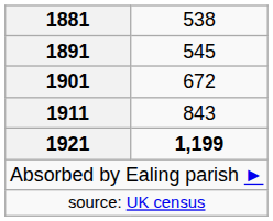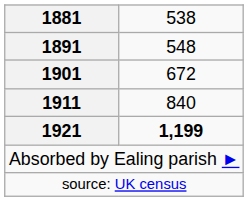 <table class="wikitable"  style="float:left; font-size:85%; margin-left:10px;">
 <tr>
 <th style="text-align:center;">1881</th>
 <td style="text-align:center;">538</td>
 </tr>
 <tr>
 <th style="text-align:center;">1891</th>
-<td style="text-align:center;">545</td>
+<td style="text-align:center;">548</td>
 </tr>
 <tr>
 <th style="text-align:center;">1901</th>
 <td style="text-align:center;">672</td>
 </tr>
 <tr>
 <th style="text-align:center;">1911</th>
-<td style="text-align:center;">843</td>
+<td style="text-align:center;">840</td>
 </tr>
 <tr>
 <th style="text-align:center;">1921</th>
 <td style="text-align:center;"><strong>1,199</strong></td>
 </tr>
 <tr>
 <td colspan=2>Absorbed by Ealing parish <a href='#'>►</a></td>
 </tr>
 <tr>
 <td colspan="2" style="font-size:smaller; text-align:center;">source: <a href='#'>UK census</a></td>
 </tr>
 </table>
